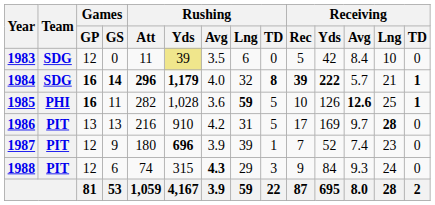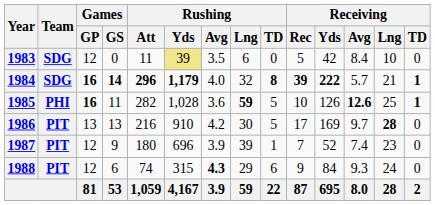 <table class="wikitable" style="text-align:center;">
 <tr>
 <th rowspan="2">Year</th>
 <th rowspan="2">Team</th>
 <th colspan="2">Games</th>
 <th colspan="5">Rushing</th>
 <th colspan="5">Receiving</th>
 </tr>
 <tr>
 <th>GP</th>
 <th>GS</th>
 <th>Att</th>
 <th>Yds</th>
 <th>Avg</th>
 <th>Lng</th>
 <th>TD</th>
 <th>Rec</th>
 <th>Yds</th>
 <th>Avg</th>
 <th>Lng</th>
 <th>TD</th>
 </tr>
 <tr>
 <th><a href='#'>1983</a></th>
 <th><a href='#'>SDG</a></th>
 <td>12</td>
 <td>0</td>
 <td>11</td>
 <td style="background: khaki;">39</td>
 <td>3.5</td>
 <td>6</td>
 <td>0</td>
 <td>5</td>
 <td>42</td>
 <td>8.4</td>
 <td>10</td>
 <td>0</td>
 </tr>
 <tr>
 <th><a href='#'>1984</a></th>
 <th><a href='#'>SDG</a></th>
 <td><strong>16</strong></td>
 <td><strong>14</strong></td>
 <td><strong>296</strong></td>
 <td><strong>1,179</strong></td>
 <td>4.0</td>
 <td>32</td>
 <td><strong>8</strong></td>
 <td><strong>39</strong></td>
 <td><strong>222</strong></td>
 <td>5.7</td>
 <td>21</td>
 <td><strong>1</strong></td>
 </tr>
 <tr>
 <th><a href='#'>1985</a></th>
 <th><a href='#'>PHI</a></th>
 <td><strong>16</strong></td>
 <td>11</td>
 <td>282</td>
 <td>1,028</td>
 <td>3.6</td>
 <td><strong>59</strong></td>
 <td>5</td>
 <td>10</td>
 <td>126</td>
 <td><strong>12.6</strong></td>
 <td>25</td>
 <td><strong>1</strong></td>
 </tr>
 <tr>
 <th><a href='#'>1986</a></th>
 <th><a href='#'>PIT</a></th>
 <td>13</td>
 <td>13</td>
 <td>216</td>
 <td>910</td>
 <td>4.2</td>
-<td>31</td>
+<td>30</td>
 <td>5</td>
 <td>17</td>
 <td>169</td>
 <td>9.7</td>
 <td><strong>28</strong></td>
 <td>0</td>
 </tr>
 <tr>
 <th><a href='#'>1987</a></th>
 <th><a href='#'>PIT</a></th>
 <td>12</td>
 <td>9</td>
 <td>180</td>
-<td><strong>696</strong></td>
+<td>696</td>
 <td>3.9</td>
 <td>39</td>
 <td>1</td>
 <td>7</td>
 <td>52</td>
 <td>7.4</td>
 <td>23</td>
 <td>0</td>
 </tr>
 <tr>
 <th><a href='#'>1988</a></th>
 <th><a href='#'>PIT</a></th>
 <td>12</td>
 <td>6</td>
 <td>74</td>
 <td>315</td>
 <td><strong>4.3</strong></td>
 <td>29</td>
-<td>3</td>
+<td>6</td>
 <td>9</td>
 <td>84</td>
 <td>9.3</td>
 <td>24</td>
 <td>0</td>
 </tr>
 <tr>
 <th colspan="2"></th>
 <th>81</th>
 <th>53</th>
 <th>1,059</th>
 <th>4,167</th>
 <th>3.9</th>
 <th>59</th>
 <th>22</th>
 <th>87</th>
 <th>695</th>
 <th>8.0</th>
 <th>28</th>
 <th>2</th>
 </tr>
 </table>
